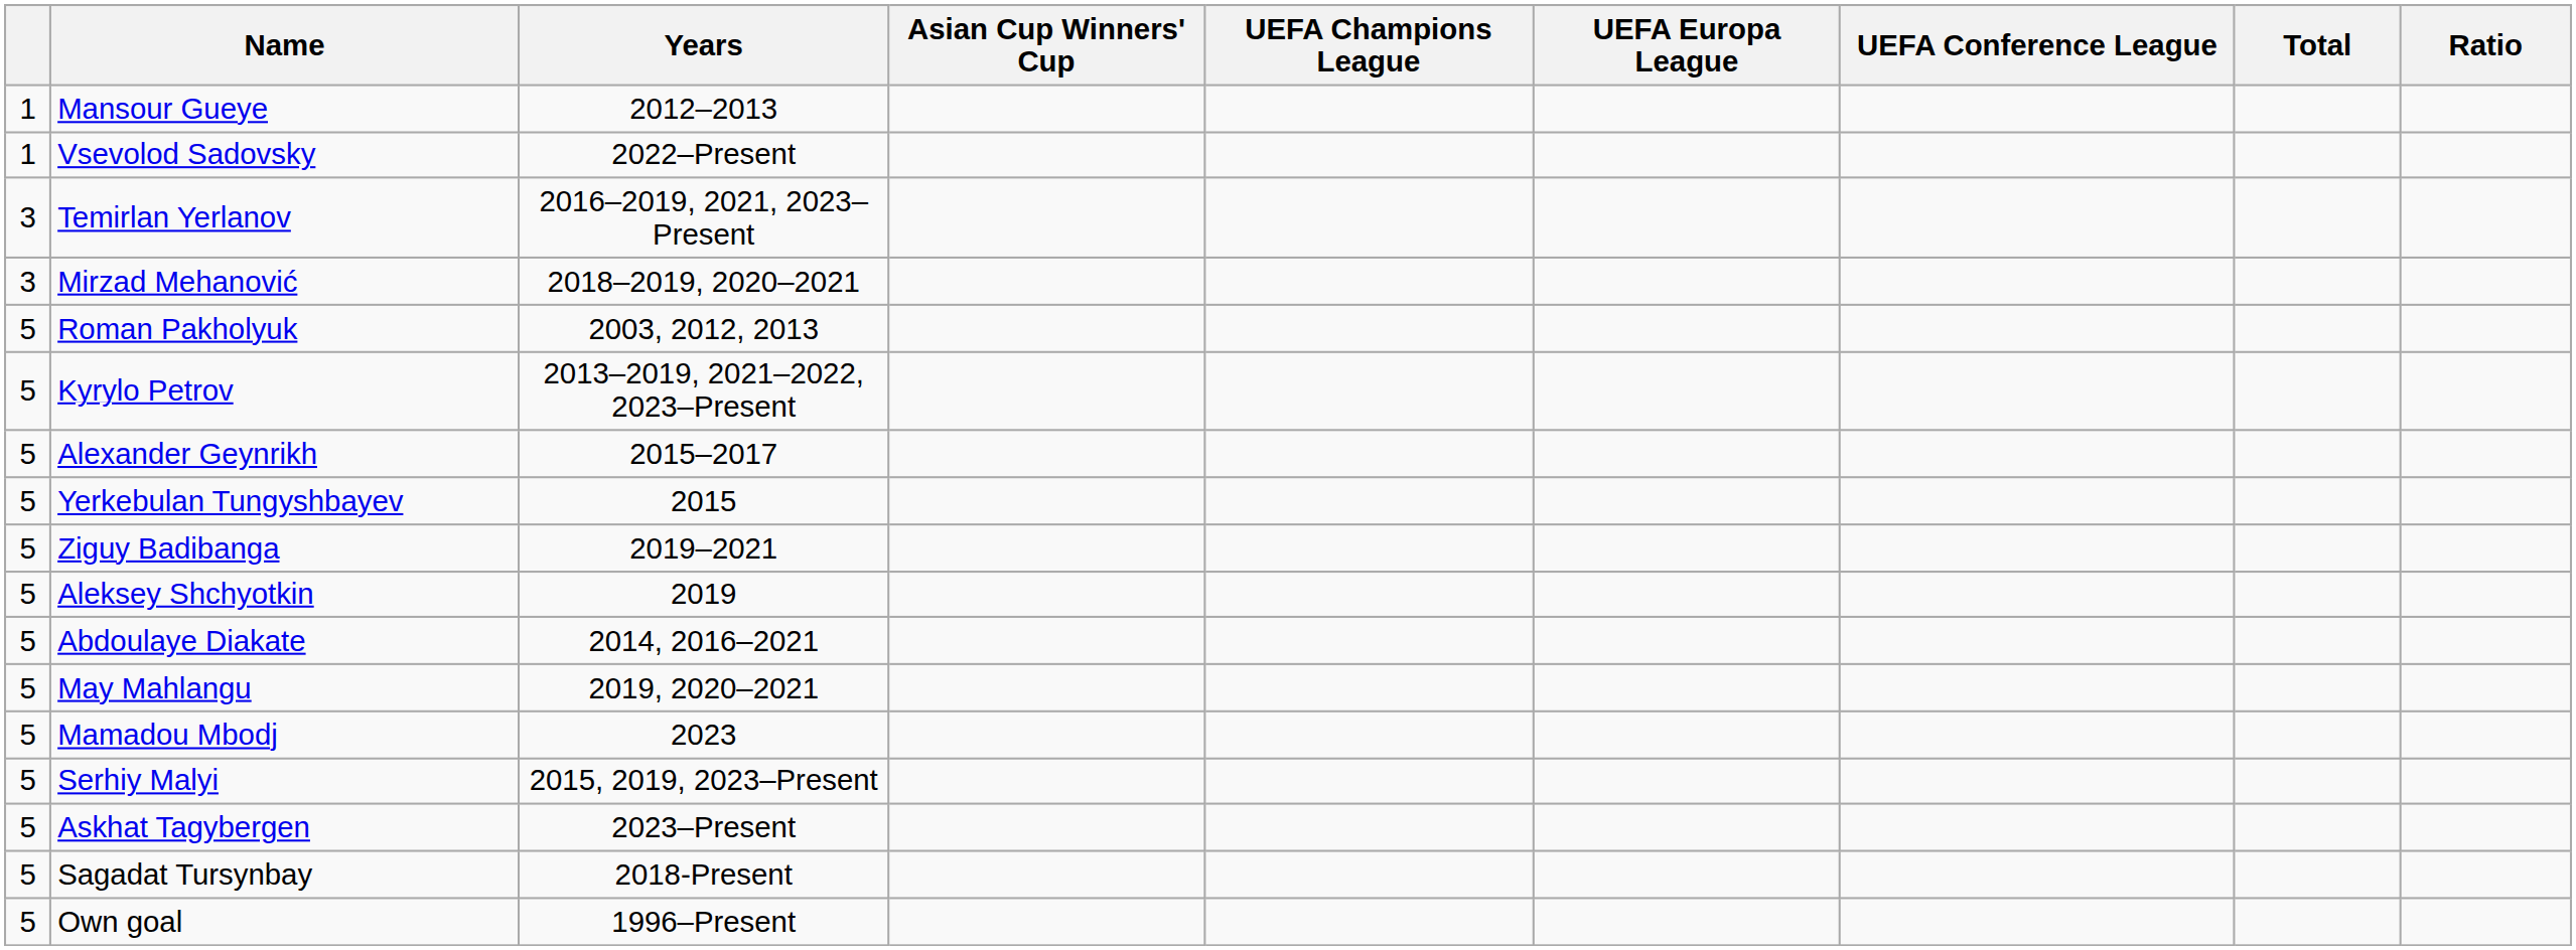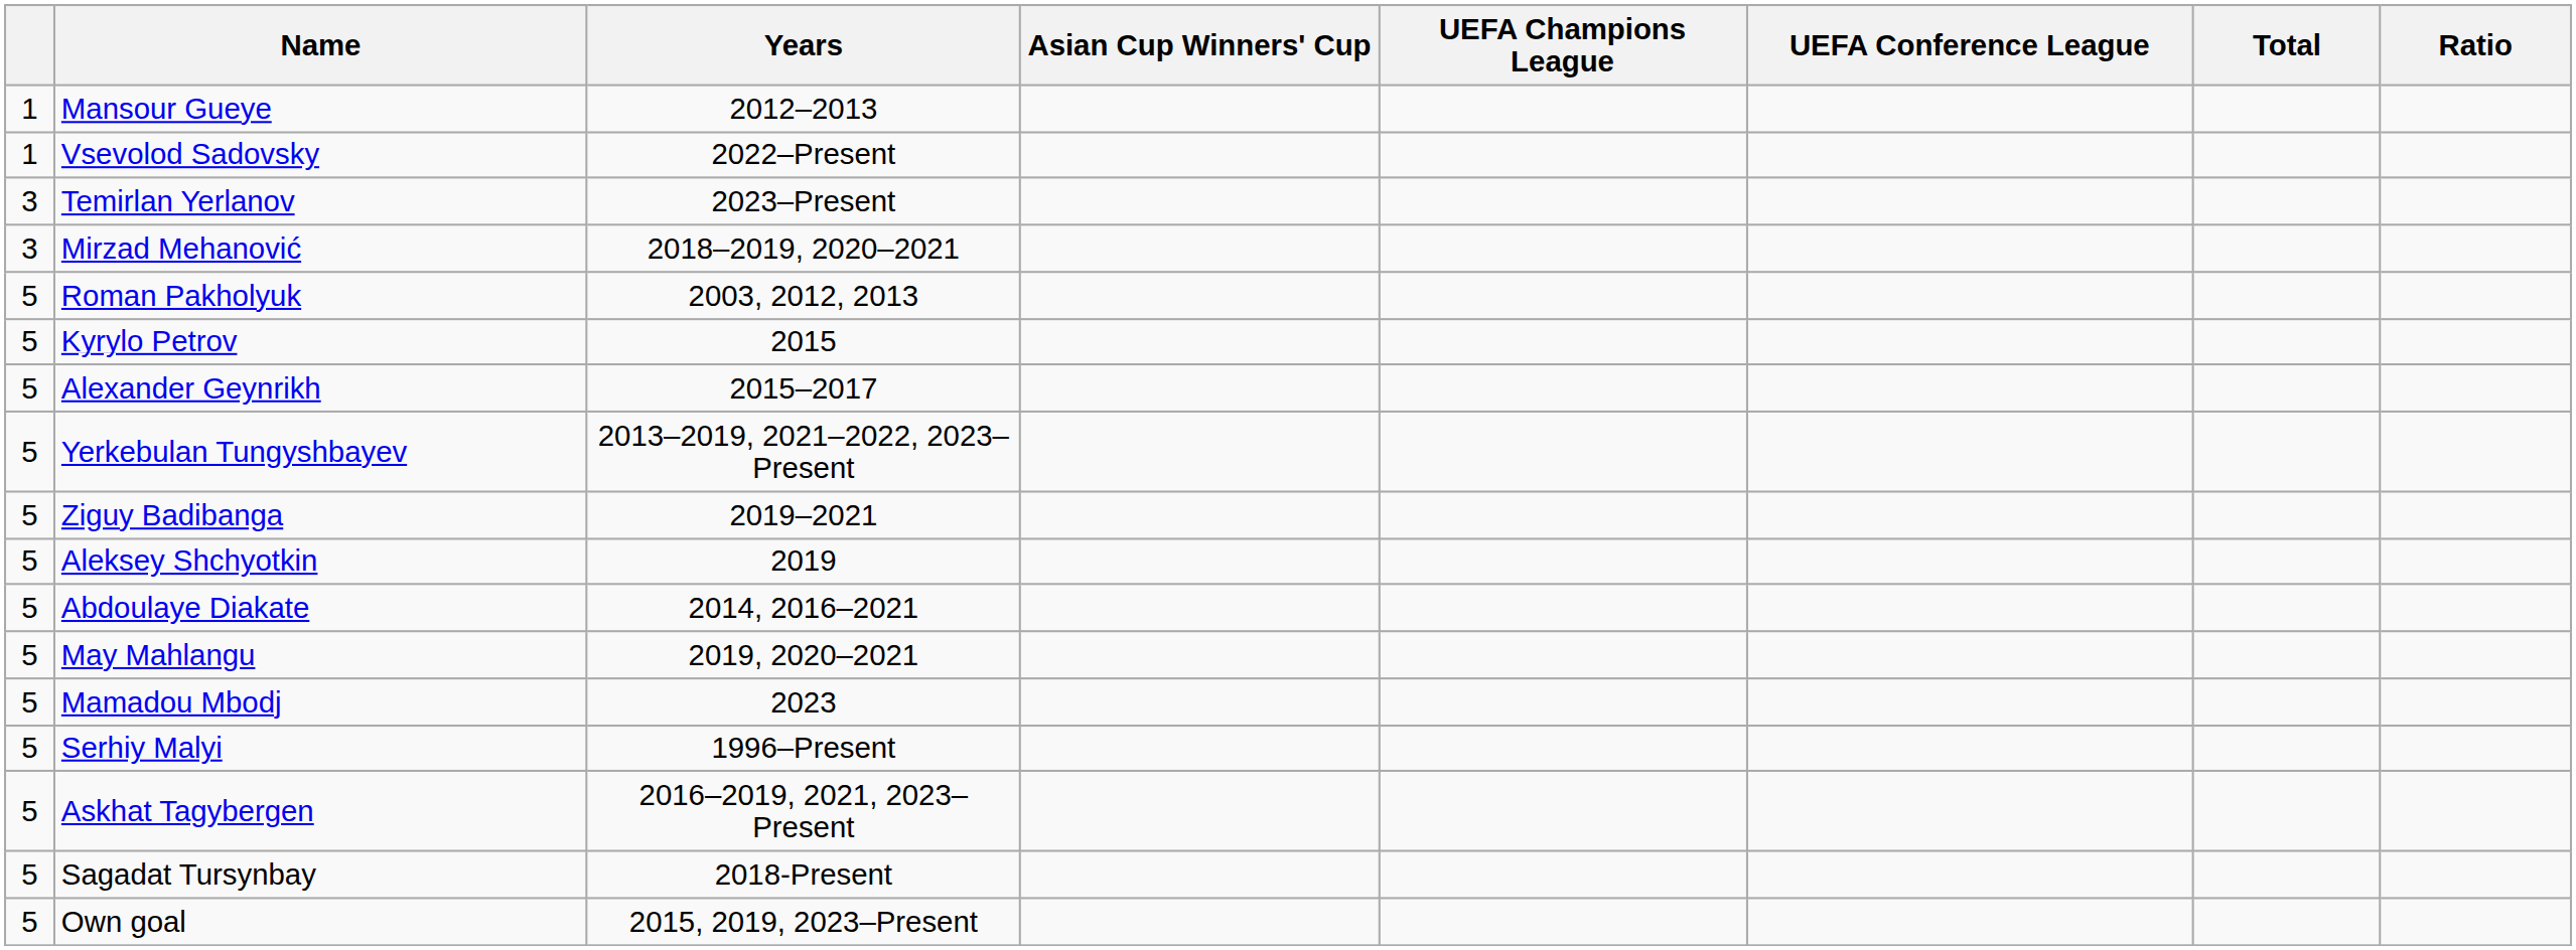 <table class="wikitable sortable"  style="text-align:center; font-size:90%; ">
 <tr>
 <th width=20px></th>
 <th width=300px>Name</th>
 <th width=250px>Years</th>
 <th width=200px>Asian Cup Winners' Cup</th>
 <th width=200px>UEFA Champions League</th>
-<th width=200px>UEFA Europa League</th>
 <th width=250px>UEFA Conference League</th>
 <th width=100px>Total</th>
 <th width=100px>Ratio</th>
 </tr>
 <tr>
 <td>1</td>
 <td align="left"> <a href='#'>Mansour Gueye</a></td>
 <td>2012–2013</td>
-<td></td>
 <td></td>
 <td></td>
 <td></td>
 <td></td>
 <td></td>
 </tr>
 <tr>
 <td>1</td>
 <td align="left"> <a href='#'>Vsevolod Sadovsky</a></td>
 <td>2022–Present</td>
 <td></td>
 <td></td>
 <td></td>
 <td></td>
 <td></td>
-<td></td>
 </tr>
 <tr>
 <td>3</td>
 <td align="left"> <a href='#'>Temirlan Yerlanov</a></td>
-<td>2016–2019, 2021, 2023–Present</td>
-<td></td>
+<td>2023–Present</td>
 <td></td>
 <td></td>
 <td></td>
 <td></td>
 <td></td>
 </tr>
 <tr>
 <td>3</td>
 <td align="left"> <a href='#'>Mirzad Mehanović</a></td>
 <td>2018–2019, 2020–2021</td>
 <td></td>
 <td></td>
 <td></td>
 <td></td>
 <td></td>
-<td></td>
 </tr>
 <tr>
 <td>5</td>
 <td align="left"> <a href='#'>Roman Pakholyuk</a></td>
 <td>2003, 2012, 2013</td>
 <td></td>
 <td></td>
 <td></td>
 <td></td>
 <td></td>
-<td></td>
 </tr>
 <tr>
 <td>5</td>
 <td align="left"> <a href='#'>Kyrylo Petrov</a></td>
-<td>2013–2019, 2021–2022, 2023–Present</td>
-<td></td>
+<td>2015</td>
 <td></td>
 <td></td>
 <td></td>
 <td></td>
 <td></td>
 </tr>
 <tr>
 <td>5</td>
 <td align="left"> <a href='#'>Alexander Geynrikh</a></td>
 <td>2015–2017</td>
 <td></td>
 <td></td>
 <td></td>
 <td></td>
 <td></td>
-<td></td>
 </tr>
 <tr>
 <td>5</td>
 <td align="left"> <a href='#'>Yerkebulan Tungyshbayev</a></td>
-<td>2015</td>
-<td></td>
+<td>2013–2019, 2021–2022, 2023–Present</td>
 <td></td>
 <td></td>
 <td></td>
 <td></td>
 <td></td>
 </tr>
 <tr>
 <td>5</td>
 <td align="left"> <a href='#'>Ziguy Badibanga</a></td>
 <td>2019–2021</td>
 <td></td>
 <td></td>
 <td></td>
 <td></td>
 <td></td>
-<td></td>
 </tr>
 <tr>
 <td>5</td>
 <td align="left"> <a href='#'>Aleksey Shchyotkin</a></td>
 <td>2019</td>
-<td></td>
 <td></td>
 <td></td>
 <td></td>
 <td></td>
 <td></td>
 </tr>
 <tr>
 <td>5</td>
 <td align="left"> <a href='#'>Abdoulaye Diakate</a></td>
 <td>2014, 2016–2021</td>
 <td></td>
 <td></td>
 <td></td>
 <td></td>
 <td></td>
-<td></td>
 </tr>
 <tr>
 <td>5</td>
 <td align="left"> <a href='#'>May Mahlangu</a></td>
 <td>2019, 2020–2021</td>
-<td></td>
 <td></td>
 <td></td>
 <td></td>
 <td></td>
 <td></td>
 </tr>
 <tr>
 <td>5</td>
 <td align="left"> <a href='#'>Mamadou Mbodj</a></td>
 <td>2023</td>
 <td></td>
 <td></td>
 <td></td>
 <td></td>
 <td></td>
-<td></td>
 </tr>
 <tr>
 <td>5</td>
 <td align="left"> <a href='#'>Serhiy Malyi</a></td>
-<td>2015, 2019, 2023–Present</td>
-<td></td>
+<td>1996–Present</td>
 <td></td>
 <td></td>
 <td></td>
 <td></td>
 <td></td>
 </tr>
 <tr>
 <td>5</td>
 <td align="left"> <a href='#'>Askhat Tagybergen</a></td>
-<td>2023–Present</td>
-<td></td>
+<td>2016–2019, 2021, 2023–Present</td>
 <td></td>
 <td></td>
 <td></td>
 <td></td>
 <td></td>
 </tr>
 <tr>
 <td>5</td>
 <td align="left"> Sagadat Tursynbay</td>
 <td>2018-Present</td>
 <td></td>
 <td></td>
 <td></td>
 <td></td>
 <td></td>
-<td></td>
 </tr>
 <tr>
 <td>5</td>
 <td align="left">Own goal</td>
-<td>1996–Present</td>
-<td></td>
+<td>2015, 2019, 2023–Present</td>
 <td></td>
 <td></td>
 <td></td>
 <td></td>
 <td></td>
 </tr>
 </table>
